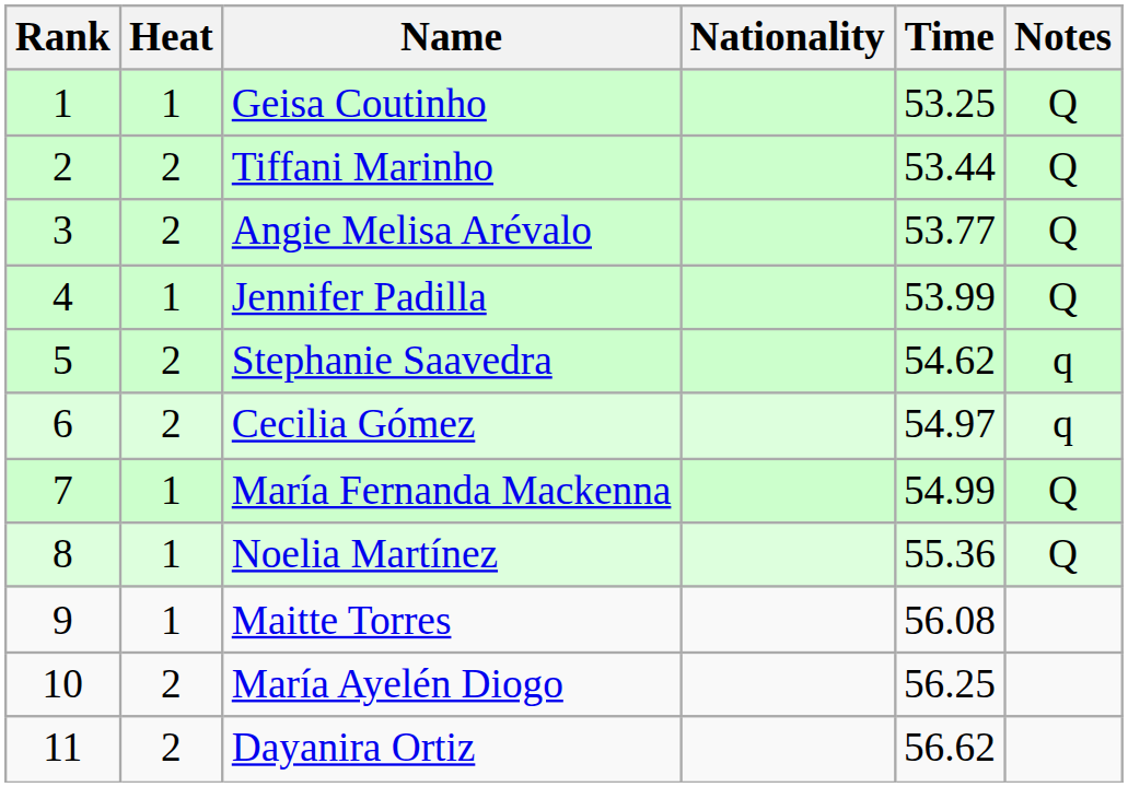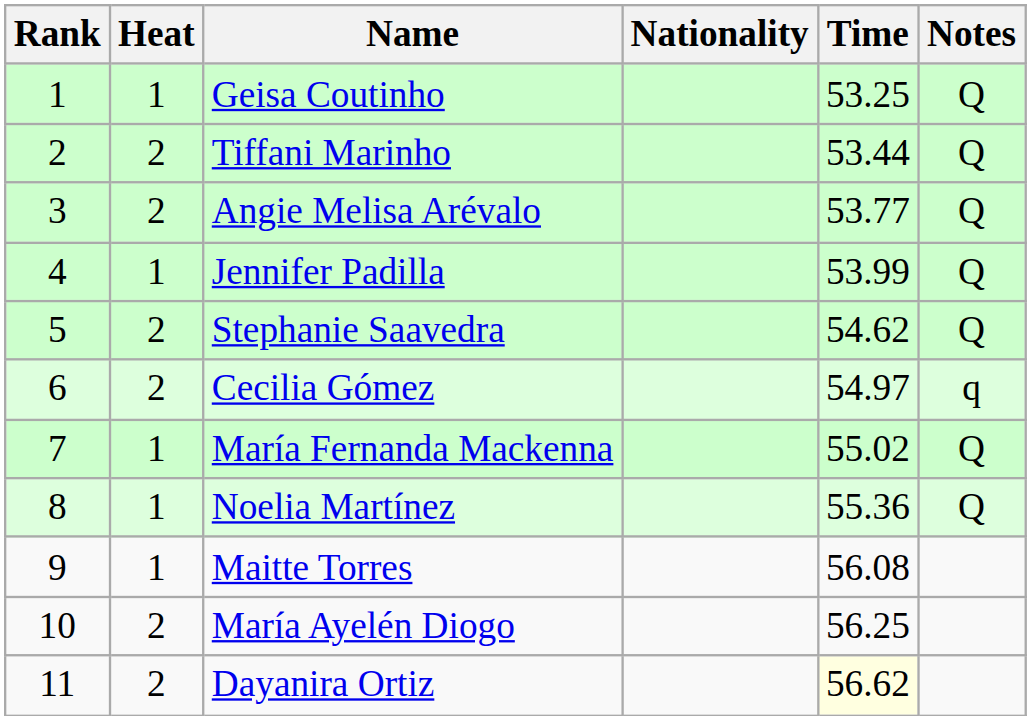 <table class="wikitable sortable" style="text-align:center">
 <tr>
 <th>Rank</th>
 <th>Heat</th>
 <th>Name</th>
 <th>Nationality</th>
 <th>Time</th>
 <th>Notes</th>
 </tr>
 <tr bgcolor=ccffcc>
 <td>1</td>
 <td>1</td>
 <td align=left><a href='#'>Geisa Coutinho</a></td>
 <td align=left></td>
 <td>53.25</td>
 <td>Q</td>
 </tr>
 <tr bgcolor=ccffcc>
 <td>2</td>
 <td>2</td>
 <td align=left><a href='#'>Tiffani Marinho</a></td>
 <td align=left></td>
 <td>53.44</td>
 <td>Q</td>
 </tr>
 <tr bgcolor=ccffcc>
 <td>3</td>
 <td>2</td>
 <td align=left><a href='#'>Angie Melisa Arévalo</a></td>
 <td align=left></td>
 <td>53.77</td>
 <td>Q</td>
 </tr>
 <tr bgcolor=ccffcc>
 <td>4</td>
 <td>1</td>
 <td align=left><a href='#'>Jennifer Padilla</a></td>
 <td align=left></td>
 <td>53.99</td>
 <td>Q</td>
 </tr>
 <tr bgcolor=ccffcc>
 <td>5</td>
 <td>2</td>
 <td align=left><a href='#'>Stephanie Saavedra</a></td>
 <td align=left></td>
 <td>54.62</td>
-<td>q</td>
+<td>Q</td>
 </tr>
 <tr bgcolor=ddffdd>
 <td>6</td>
 <td>2</td>
 <td align=left><a href='#'>Cecilia Gómez</a></td>
 <td align=left></td>
 <td>54.97</td>
 <td>q</td>
 </tr>
 <tr bgcolor=ccffcc>
 <td>7</td>
 <td>1</td>
 <td align=left><a href='#'>María Fernanda Mackenna</a></td>
 <td align=left></td>
-<td>54.99</td>
+<td>55.02</td>
 <td>Q</td>
 </tr>
 <tr bgcolor=ddffdd>
 <td>8</td>
 <td>1</td>
 <td align=left><a href='#'>Noelia Martínez</a></td>
 <td align=left></td>
 <td>55.36</td>
 <td>Q</td>
 </tr>
 <tr>
 <td>9</td>
 <td>1</td>
 <td align=left><a href='#'>Maitte Torres</a></td>
 <td align=left></td>
 <td>56.08</td>
 <td></td>
 </tr>
 <tr>
 <td>10</td>
 <td>2</td>
 <td align=left><a href='#'>María Ayelén Diogo</a></td>
 <td align=left></td>
 <td>56.25</td>
 <td></td>
 </tr>
 <tr>
 <td>11</td>
 <td>2</td>
 <td align=left><a href='#'>Dayanira Ortiz</a></td>
 <td align=left></td>
-<td>56.62</td>
+<td style="background: lightyellow;">56.62</td>
 <td></td>
 </tr>
 </table>
